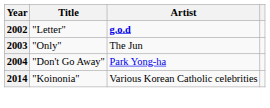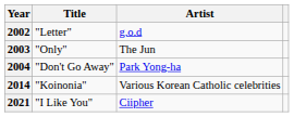 <table class="wikitable plainrowheaders sortable">
 <tr>
 <th scope="col">Year</th>
 <th scope="col">Title</th>
 <th scope="col">Artist</th>
 <th scope="col" class="unsortable"></th>
 </tr>
 <tr>
 <th scope="row">2002</th>
 <td>"Letter"</td>
-<td><strong><a href='#'>g.o.d</a></strong></td>
+<td><a href='#'>g.o.d</a></td>
 <td></td>
 </tr>
 <tr>
 <th scope="row">2003</th>
 <td>"Only"</td>
 <td>The Jun</td>
 <td></td>
 </tr>
 <tr>
 <th scope="row">2004</th>
 <td>"Don't Go Away"</td>
 <td><a href='#'>Park Yong-ha</a></td>
 <td></td>
 </tr>
 <tr>
 <th scope="row">2014</th>
 <td>"Koinonia"</td>
 <td>Various Korean Catholic celebrities </td>
 <td style="text-align:center"></td>
 </tr>
+<tr>
+<th scope="row">2021</th>
+<td>"I Like You"</td>
+<td><a href='#'>Ciipher</a></td>
+<td style="text-align:center"></td>
+</tr>
 </table>
